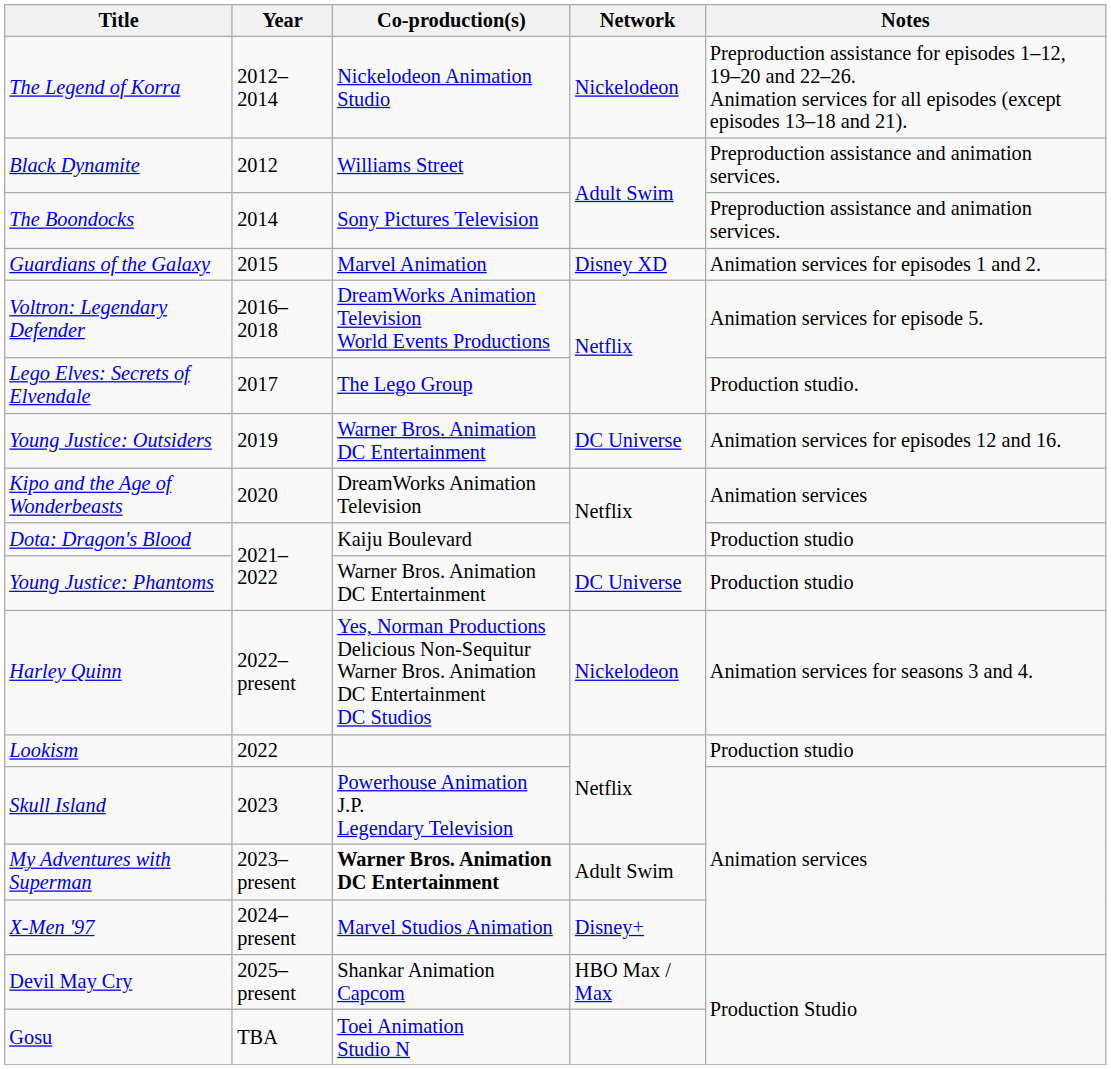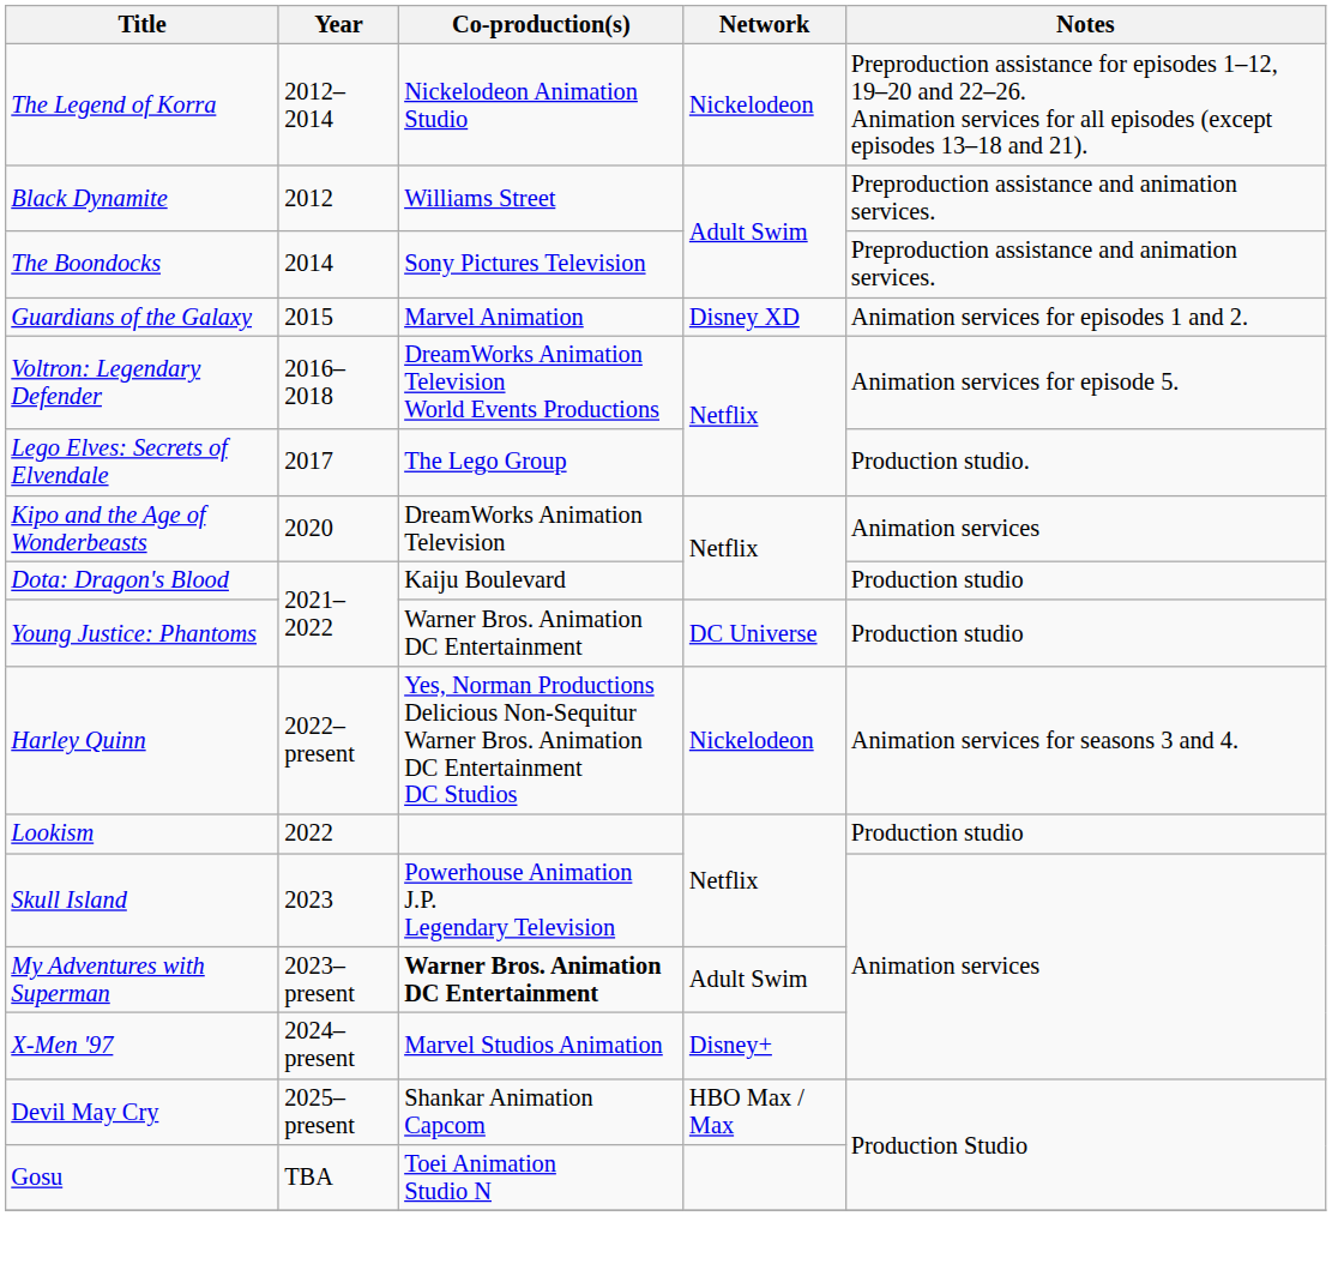 <table class="wikitable">
 <tr>
 <th>Title</th>
 <th>Year</th>
 <th>Co-production(s)</th>
 <th>Network</th>
 <th>Notes</th>
 </tr>
 <tr>
 <td><em><a href='#'>The Legend of Korra</a></em></td>
 <td>2012–2014</td>
 <td><a href='#'>Nickelodeon Animation Studio</a></td>
 <td><a href='#'>Nickelodeon</a></td>
 <td>Preproduction assistance for episodes 1–12, 19–20 and 22–26.<br>Animation services for all episodes (except episodes 13–18 and 21).</td>
 </tr>
 <tr>
 <td><em><a href='#'>Black Dynamite</a></em></td>
 <td>2012</td>
 <td><a href='#'>Williams Street</a></td>
 <td rowspan=2><a href='#'>Adult Swim</a></td>
 <td>Preproduction assistance and animation services.</td>
 </tr>
 <tr>
 <td><em><a href='#'>The Boondocks</a></em></td>
 <td>2014</td>
 <td><a href='#'>Sony Pictures Television</a></td>
 <td>Preproduction assistance and animation services.</td>
 </tr>
 <tr>
 <td><em><a href='#'>Guardians of the Galaxy</a></em></td>
 <td>2015</td>
 <td><a href='#'>Marvel Animation</a></td>
 <td><a href='#'>Disney XD</a></td>
 <td>Animation services for episodes 1 and 2.</td>
 </tr>
 <tr>
 <td><em><a href='#'>Voltron: Legendary Defender</a></em></td>
 <td>2016–2018</td>
 <td><a href='#'>DreamWorks Animation Television</a><br><a href='#'>World Events Productions</a></td>
 <td rowspan=2><a href='#'>Netflix</a></td>
 <td>Animation services for episode 5.</td>
 </tr>
 <tr>
 <td><em><a href='#'>Lego Elves: Secrets of Elvendale</a></em></td>
 <td>2017</td>
 <td><a href='#'>The Lego Group</a></td>
 <td>Production studio.</td>
-</tr>
-<tr>
-<td><em><a href='#'>Young Justice: Outsiders</a></em></td>
-<td>2019</td>
-<td><a href='#'>Warner Bros. Animation</a><br><a href='#'>DC Entertainment</a></td>
-<td><a href='#'>DC Universe</a></td>
-<td>Animation services for episodes 12 and 16.</td>
 </tr>
 <tr>
 <td><em><a href='#'>Kipo and the Age of Wonderbeasts</a></em></td>
 <td>2020</td>
 <td>DreamWorks Animation Television</td>
 <td rowspan=2>Netflix</td>
 <td>Animation services</td>
 </tr>
 <tr>
 <td><em><a href='#'>Dota: Dragon's Blood</a></em></td>
 <td rowspan=2>2021–2022</td>
 <td>Kaiju Boulevard</td>
 <td>Production studio</td>
 </tr>
 <tr>
 <td><em><a href='#'>Young Justice: Phantoms</a></em></td>
 <td>Warner Bros. Animation<br>DC Entertainment</td>
 <td><a href='#'>DC Universe</a></td>
 <td>Production studio</td>
 </tr>
 <tr>
 <td><em><a href='#'>Harley Quinn</a></em></td>
 <td>2022–present</td>
 <td><a href='#'>Yes, Norman Productions</a><br>Delicious Non-Sequitur<br>Warner Bros. Animation<br>DC Entertainment<br><a href='#'>DC Studios</a></td>
 <td><a href='#'>Nickelodeon</a></td>
 <td>Animation services for seasons 3 and 4.</td>
 </tr>
 <tr>
 <td><em><a href='#'>Lookism</a></em></td>
 <td>2022</td>
 <td></td>
 <td rowspan="2">Netflix</td>
 <td>Production studio</td>
 </tr>
 <tr>
 <td><em><a href='#'>Skull Island</a></em></td>
 <td>2023</td>
 <td><a href='#'>Powerhouse Animation</a><br>J.P.<br><a href='#'>Legendary Television</a></td>
 <td rowspan="3">Animation services</td>
 </tr>
 <tr>
 <td><em><a href='#'>My Adventures with Superman</a></em></td>
 <td>2023–present</td>
 <td><strong>Warner Bros. Animation<br>DC Entertainment</strong></td>
 <td>Adult Swim</td>
 </tr>
 <tr>
 <td><em><a href='#'>X-Men '97</a></td>
 <td>2024–present</td>
 <td><a href='#'>Marvel Studios Animation</a></td>
 <td><a href='#'>Disney+</a></td>
 </tr>
 <tr>
 <td></em><a href='#'>Devil May Cry</a><em></td>
 <td>2025–present</td>
 <td>Shankar Animation<br><a href='#'>Capcom</a></td>
 <td>HBO Max / <a href='#'>Max</a></td>
 <td rowspan="2">Production Studio</td>
 </tr>
 <tr>
 <td><a href='#'></em>Gosu<em></a></td>
 <td>TBA</td>
 <td><a href='#'>Toei Animation</a><br><a href='#'>Studio N</a></td>
 <td></td>
 </tr>
 <tr>
 </tr>
 </table>
